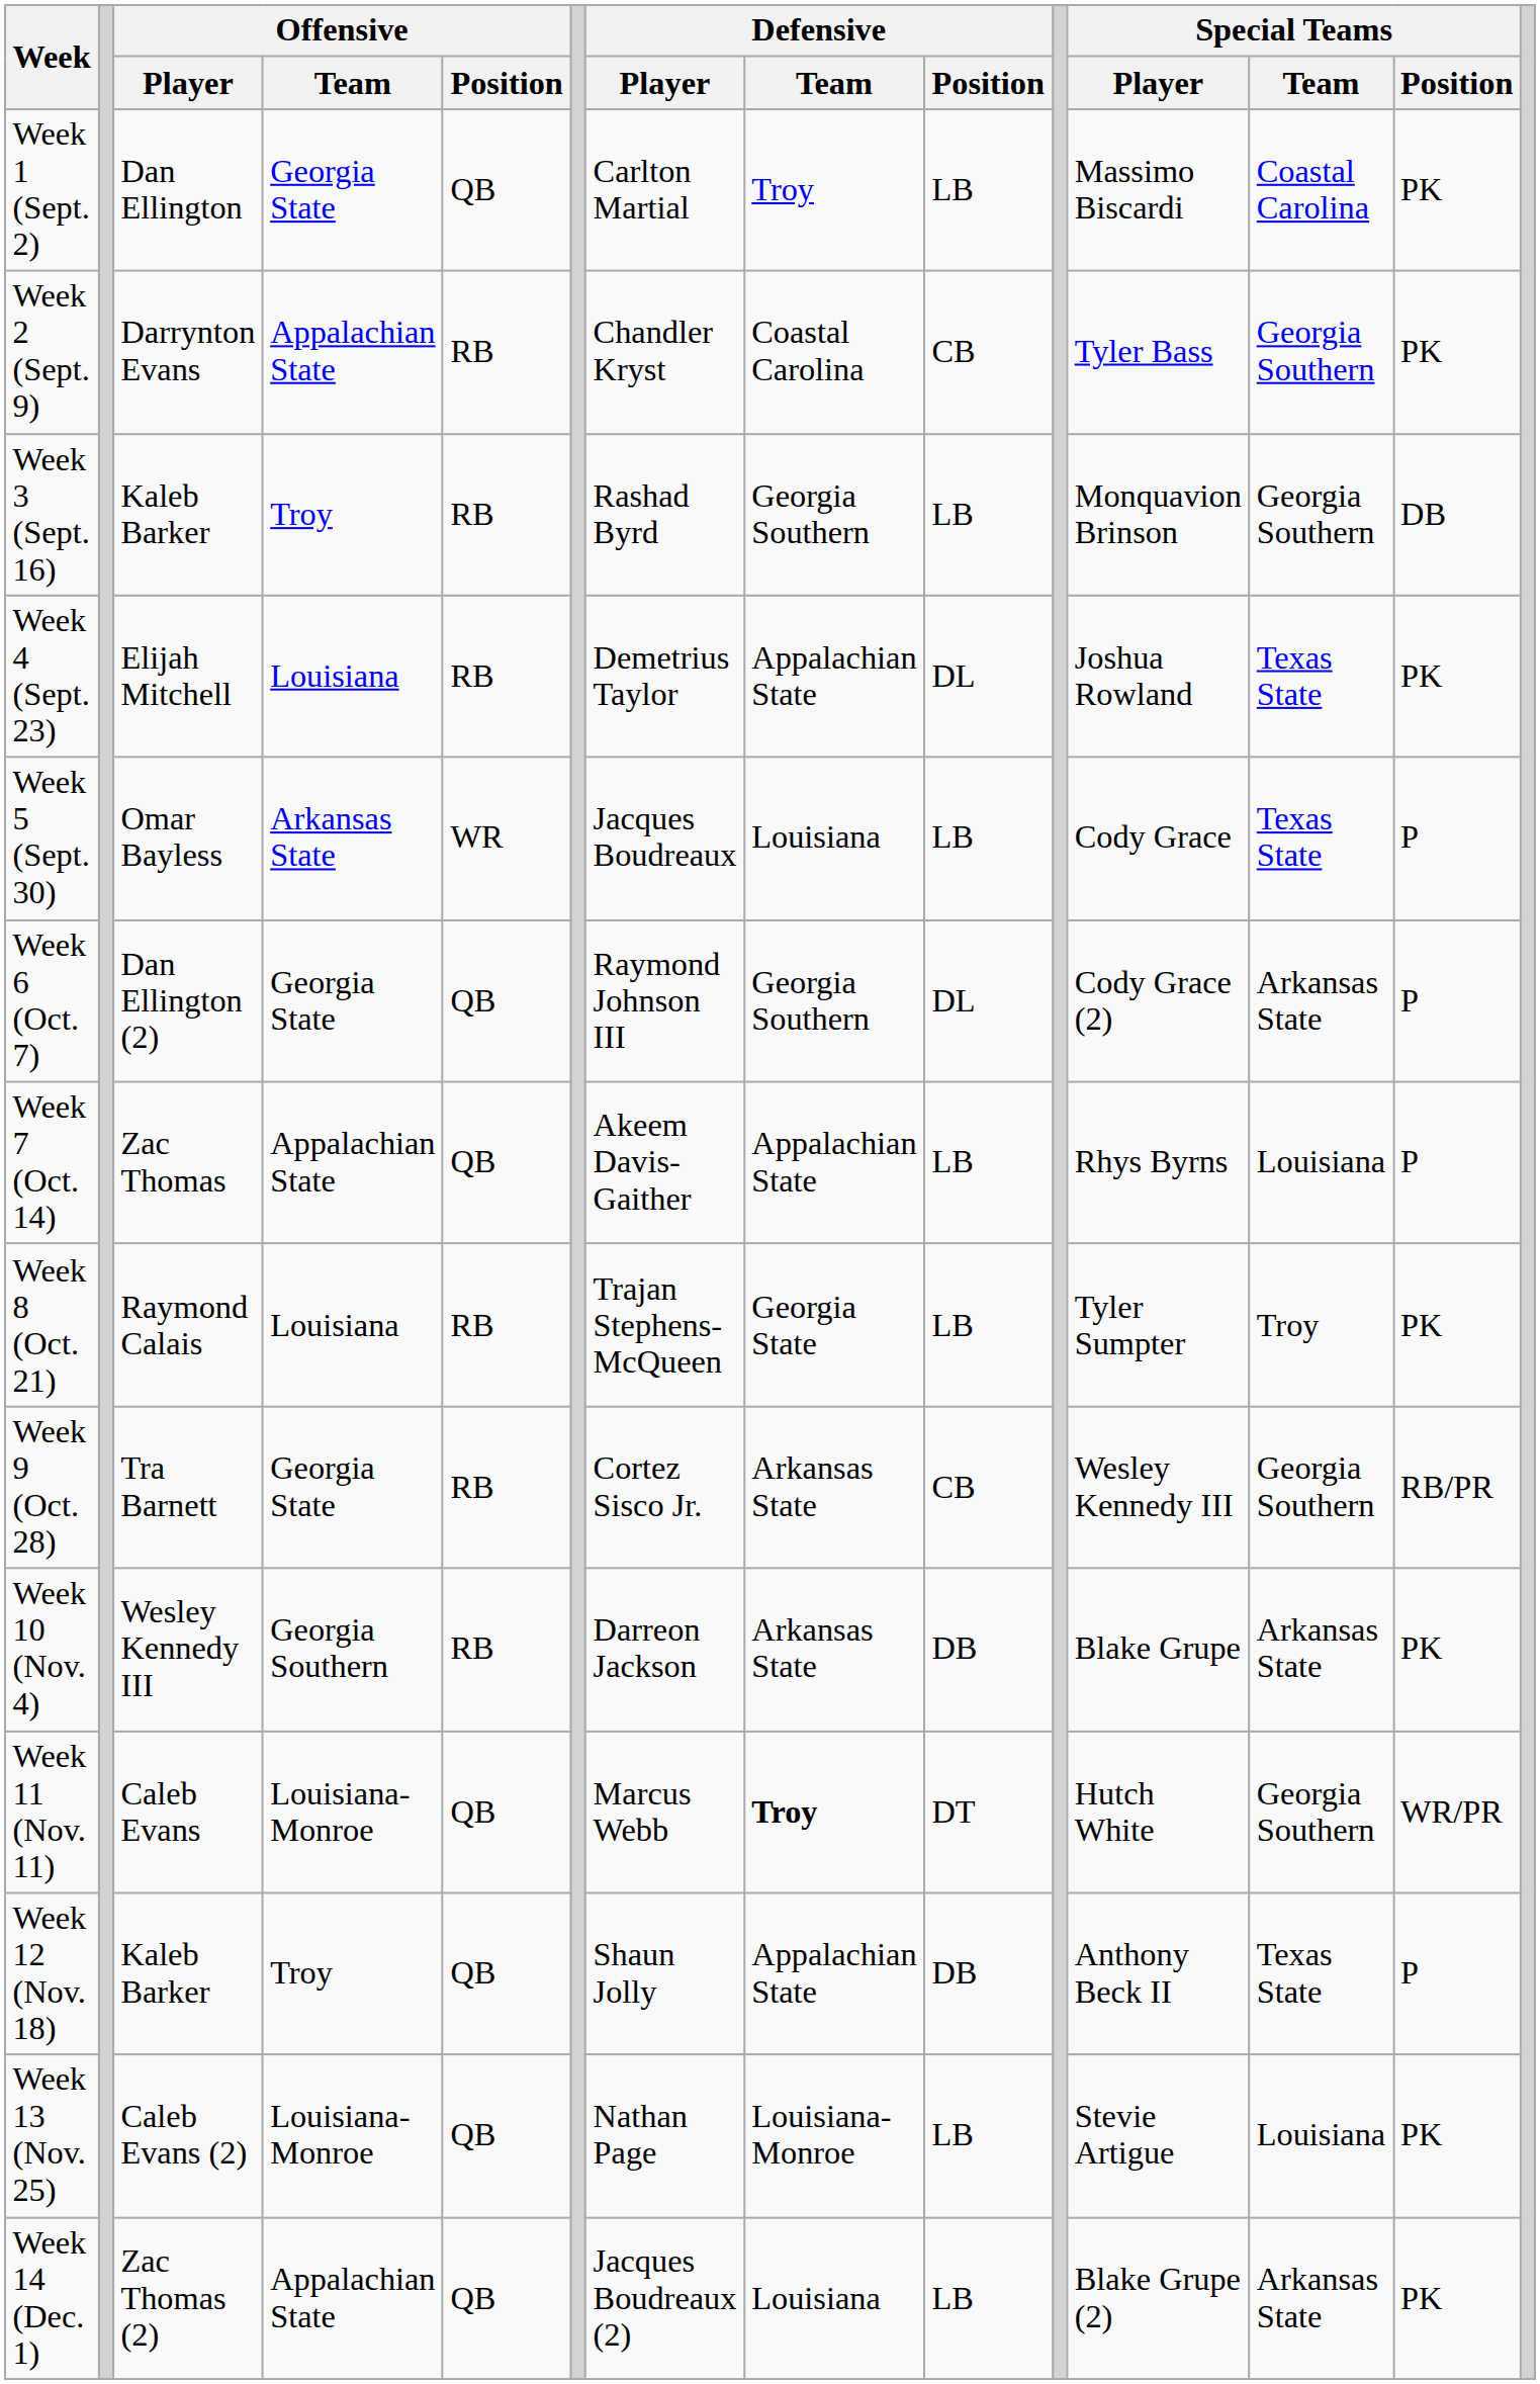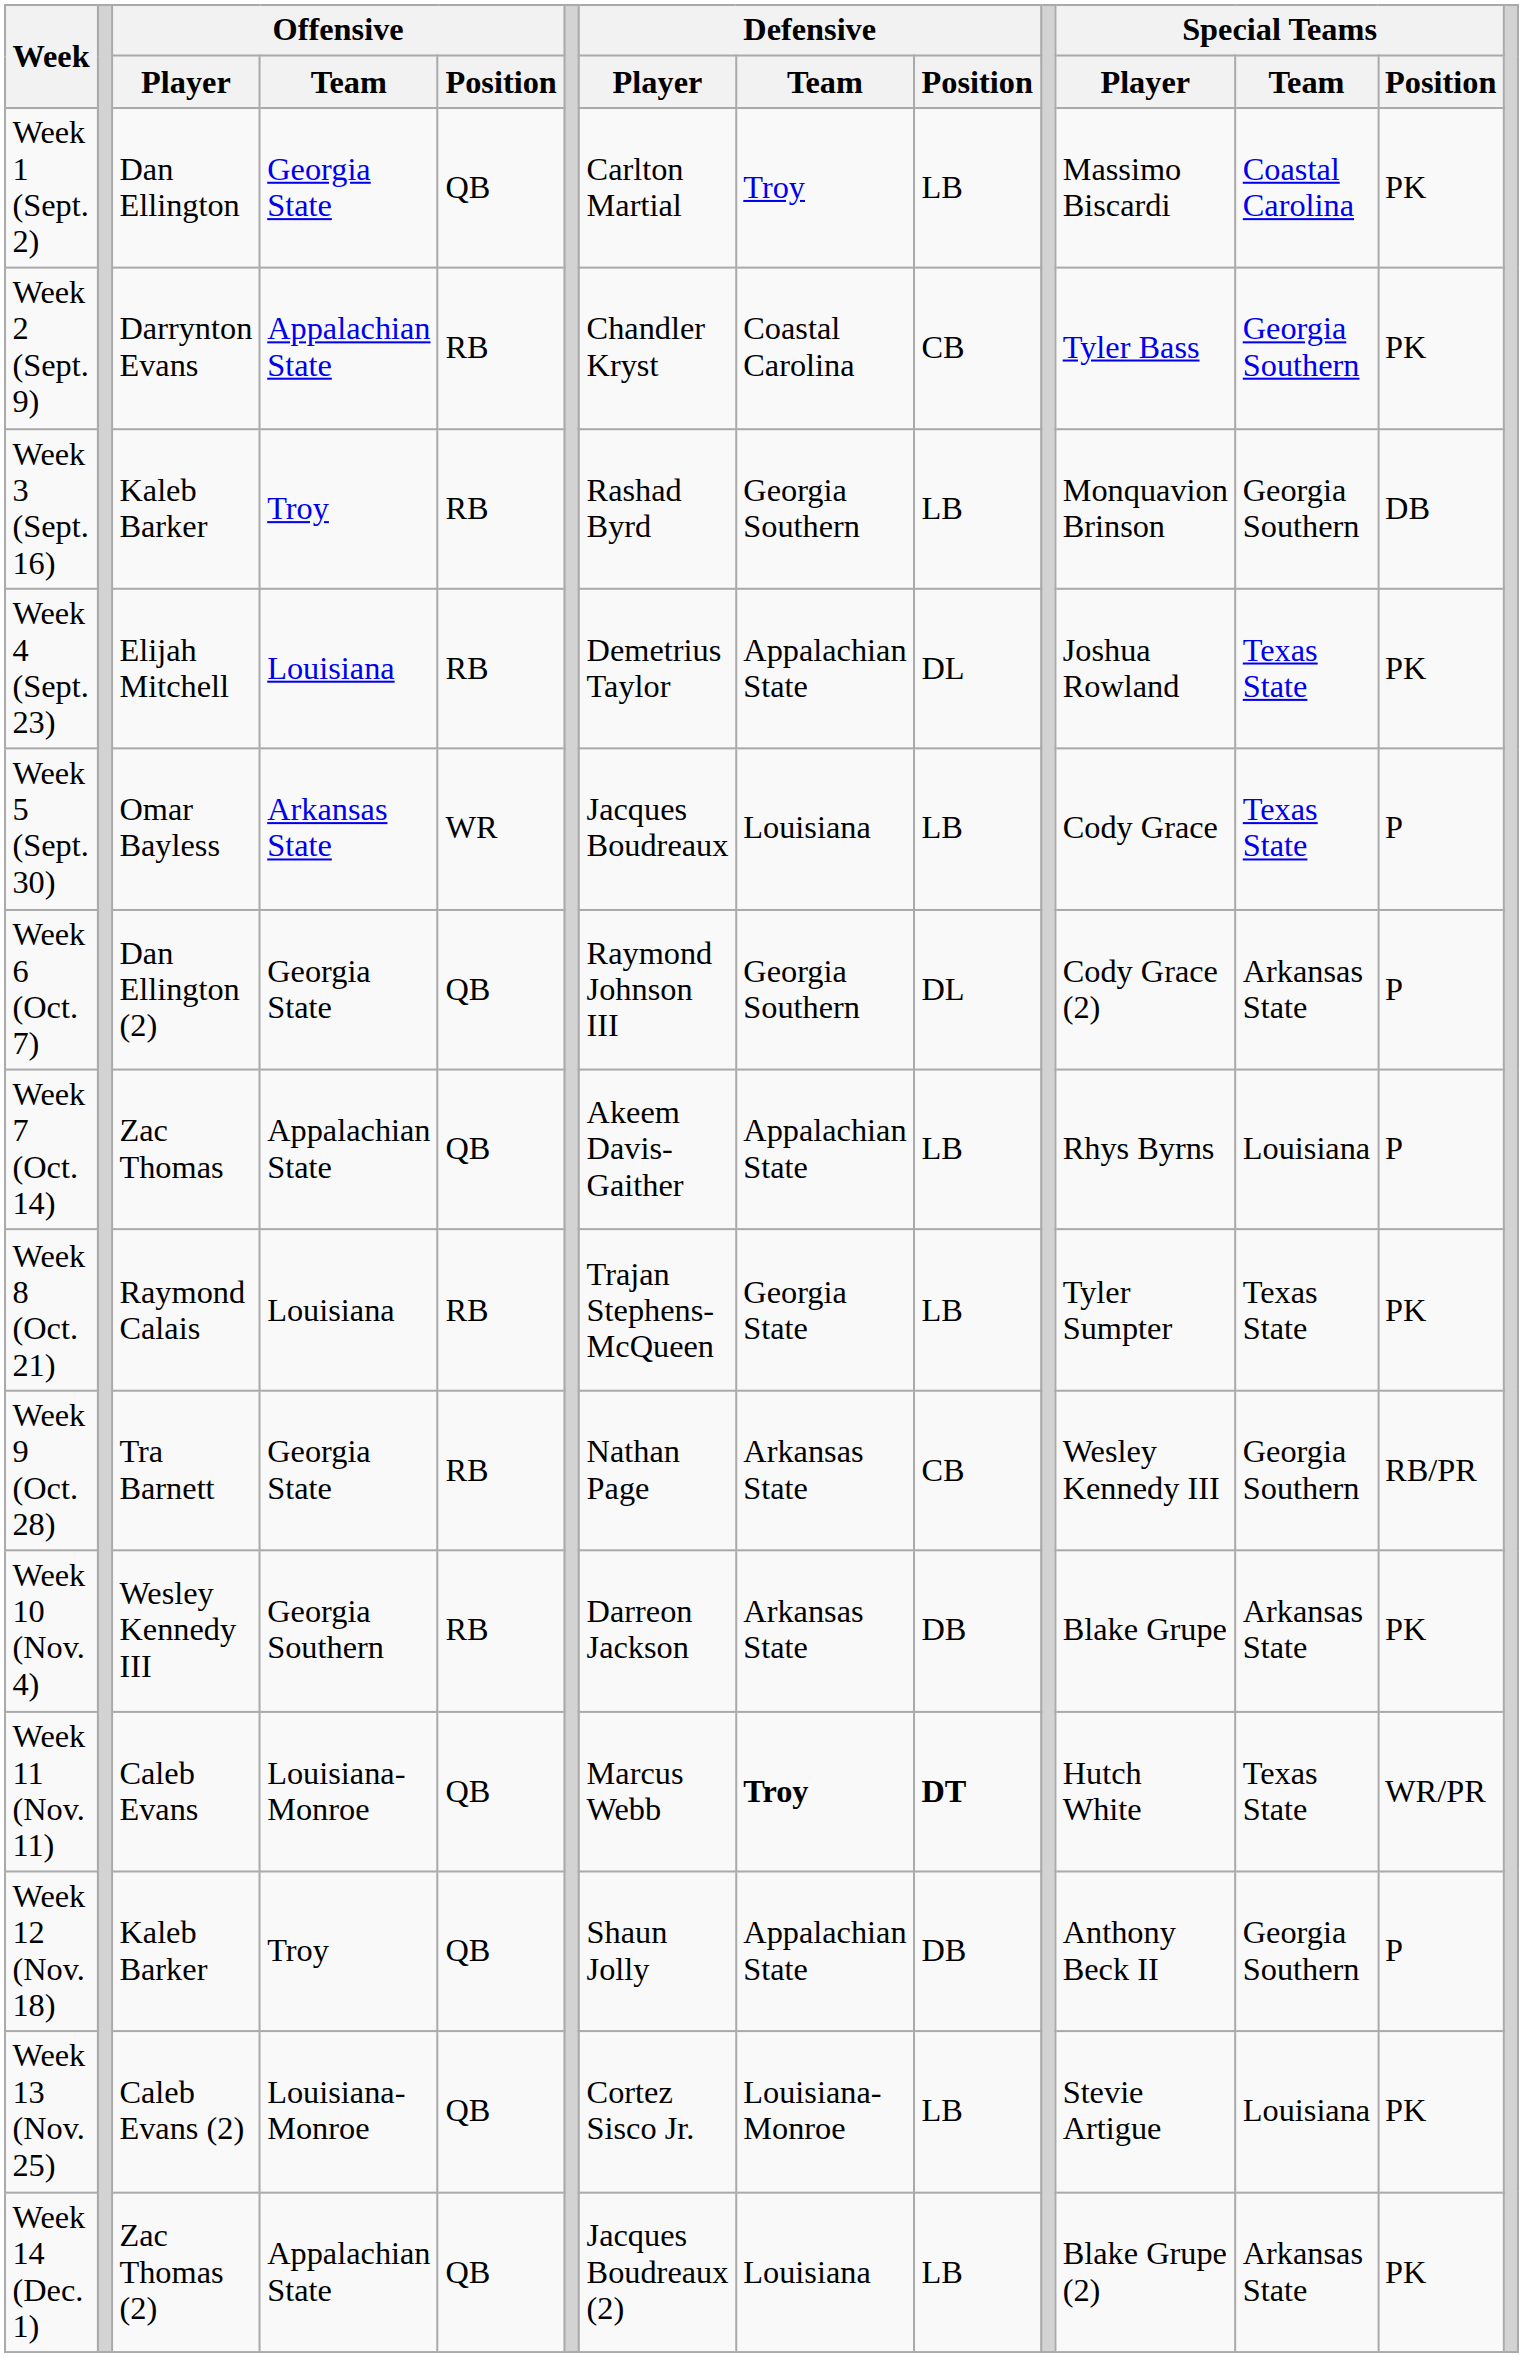 <table class="wikitable" border="1">
 <tr>
 <th rowspan="2">Week</th>
 <th rowSpan="16" style="background-color:lightgrey;"></th>
 <th colspan="3">Offensive</th>
 <th rowSpan="16" style="background-color:lightgrey;"></th>
 <th colspan="3">Defensive</th>
 <th rowSpan="16" style="background-color:lightgrey;"></th>
 <th colspan="3">Special Teams</th>
 <th rowSpan="16" style="background-color:lightgrey;"></th>
 </tr>
 <tr>
 <th>Player</th>
 <th>Team</th>
 <th>Position</th>
 <th>Player</th>
 <th>Team</th>
 <th>Position</th>
 <th>Player</th>
 <th>Team</th>
 <th>Position</th>
 </tr>
 <tr>
 <td>Week 1 (Sept. 2)</td>
 <td>Dan Ellington</td>
 <td><a href='#'>Georgia State</a></td>
 <td>QB</td>
 <td>Carlton Martial</td>
 <td><a href='#'>Troy</a></td>
 <td>LB</td>
 <td>Massimo Biscardi</td>
 <td><a href='#'>Coastal Carolina</a></td>
 <td>PK</td>
 </tr>
 <tr>
 <td>Week 2 (Sept. 9)</td>
 <td>Darrynton Evans</td>
 <td><a href='#'>Appalachian State</a></td>
 <td>RB</td>
 <td>Chandler Kryst</td>
 <td>Coastal Carolina</td>
 <td>CB</td>
 <td><a href='#'>Tyler Bass</a></td>
 <td><a href='#'>Georgia Southern</a></td>
 <td>PK</td>
 </tr>
 <tr>
 <td>Week 3 (Sept. 16)</td>
 <td>Kaleb Barker</td>
 <td><a href='#'>Troy</a></td>
 <td>RB</td>
 <td>Rashad Byrd</td>
 <td>Georgia Southern</td>
 <td>LB</td>
 <td>Monquavion Brinson</td>
 <td>Georgia Southern</td>
 <td>DB</td>
 </tr>
 <tr>
 <td>Week 4 (Sept. 23)</td>
 <td>Elijah Mitchell</td>
 <td><a href='#'>Louisiana</a></td>
 <td>RB</td>
 <td>Demetrius Taylor</td>
 <td>Appalachian State</td>
 <td>DL</td>
 <td>Joshua Rowland</td>
 <td><a href='#'>Texas State</a></td>
 <td>PK</td>
 </tr>
 <tr>
 <td>Week 5 (Sept. 30)</td>
 <td>Omar Bayless</td>
 <td><a href='#'>Arkansas State</a></td>
 <td>WR</td>
 <td>Jacques Boudreaux</td>
 <td>Louisiana</td>
 <td>LB</td>
 <td>Cody Grace</td>
 <td><a href='#'>Texas State</a></td>
 <td>P</td>
 </tr>
 <tr>
 <td>Week 6 (Oct. 7)</td>
 <td>Dan Ellington (2)</td>
 <td>Georgia State</td>
 <td>QB</td>
 <td>Raymond Johnson III</td>
 <td>Georgia Southern</td>
 <td>DL</td>
 <td>Cody Grace (2)</td>
 <td>Arkansas State</td>
 <td>P</td>
 </tr>
 <tr>
 <td>Week 7 (Oct. 14)</td>
 <td>Zac Thomas</td>
 <td>Appalachian State</td>
 <td>QB</td>
 <td>Akeem Davis-Gaither</td>
 <td>Appalachian State</td>
 <td>LB</td>
 <td>Rhys Byrns</td>
 <td>Louisiana</td>
 <td>P</td>
 </tr>
 <tr>
 <td>Week 8 (Oct. 21)</td>
 <td>Raymond Calais</td>
 <td>Louisiana</td>
 <td>RB</td>
 <td>Trajan Stephens-McQueen</td>
 <td>Georgia State</td>
 <td>LB</td>
 <td>Tyler Sumpter</td>
-<td>Troy</td>
+<td>Texas State</td>
 <td>PK</td>
 </tr>
 <tr>
 <td>Week 9 (Oct. 28)</td>
 <td>Tra Barnett</td>
 <td>Georgia State</td>
 <td>RB</td>
-<td>Cortez Sisco Jr.</td>
+<td>Nathan Page</td>
 <td>Arkansas State</td>
 <td>CB</td>
 <td>Wesley Kennedy III</td>
 <td>Georgia Southern</td>
 <td>RB/PR</td>
 </tr>
 <tr>
 <td>Week 10 (Nov. 4)</td>
 <td>Wesley Kennedy III</td>
 <td>Georgia Southern</td>
 <td>RB</td>
 <td>Darreon Jackson</td>
 <td>Arkansas State</td>
 <td>DB</td>
 <td>Blake Grupe</td>
 <td>Arkansas State</td>
 <td>PK</td>
 </tr>
 <tr>
 <td>Week 11 (Nov. 11)</td>
 <td>Caleb Evans</td>
 <td>Louisiana-Monroe</td>
 <td>QB</td>
 <td>Marcus Webb</td>
 <td><strong>Troy</strong></td>
-<td>DT</td>
+<td><strong>DT</strong></td>
 <td>Hutch White</td>
-<td>Georgia Southern</td>
+<td>Texas State</td>
 <td>WR/PR</td>
 </tr>
 <tr>
 <td>Week 12 (Nov. 18)</td>
 <td>Kaleb Barker</td>
 <td>Troy</td>
 <td>QB</td>
 <td>Shaun Jolly</td>
 <td>Appalachian State</td>
 <td>DB</td>
 <td>Anthony Beck II</td>
-<td>Texas State</td>
+<td>Georgia Southern</td>
 <td>P</td>
 </tr>
 <tr>
 <td>Week 13 (Nov. 25)</td>
 <td>Caleb Evans (2)</td>
 <td>Louisiana-Monroe</td>
 <td>QB</td>
-<td>Nathan Page</td>
+<td>Cortez Sisco Jr.</td>
 <td>Louisiana-Monroe</td>
 <td>LB</td>
 <td>Stevie Artigue</td>
 <td>Louisiana</td>
 <td>PK</td>
 </tr>
 <tr>
 <td>Week 14 (Dec. 1)</td>
 <td>Zac Thomas (2)</td>
 <td>Appalachian State</td>
 <td>QB</td>
 <td>Jacques Boudreaux (2)</td>
 <td>Louisiana</td>
 <td>LB</td>
 <td>Blake Grupe (2)</td>
 <td>Arkansas State</td>
 <td>PK</td>
 </tr>
 <tr>
 </tr>
 </table>
